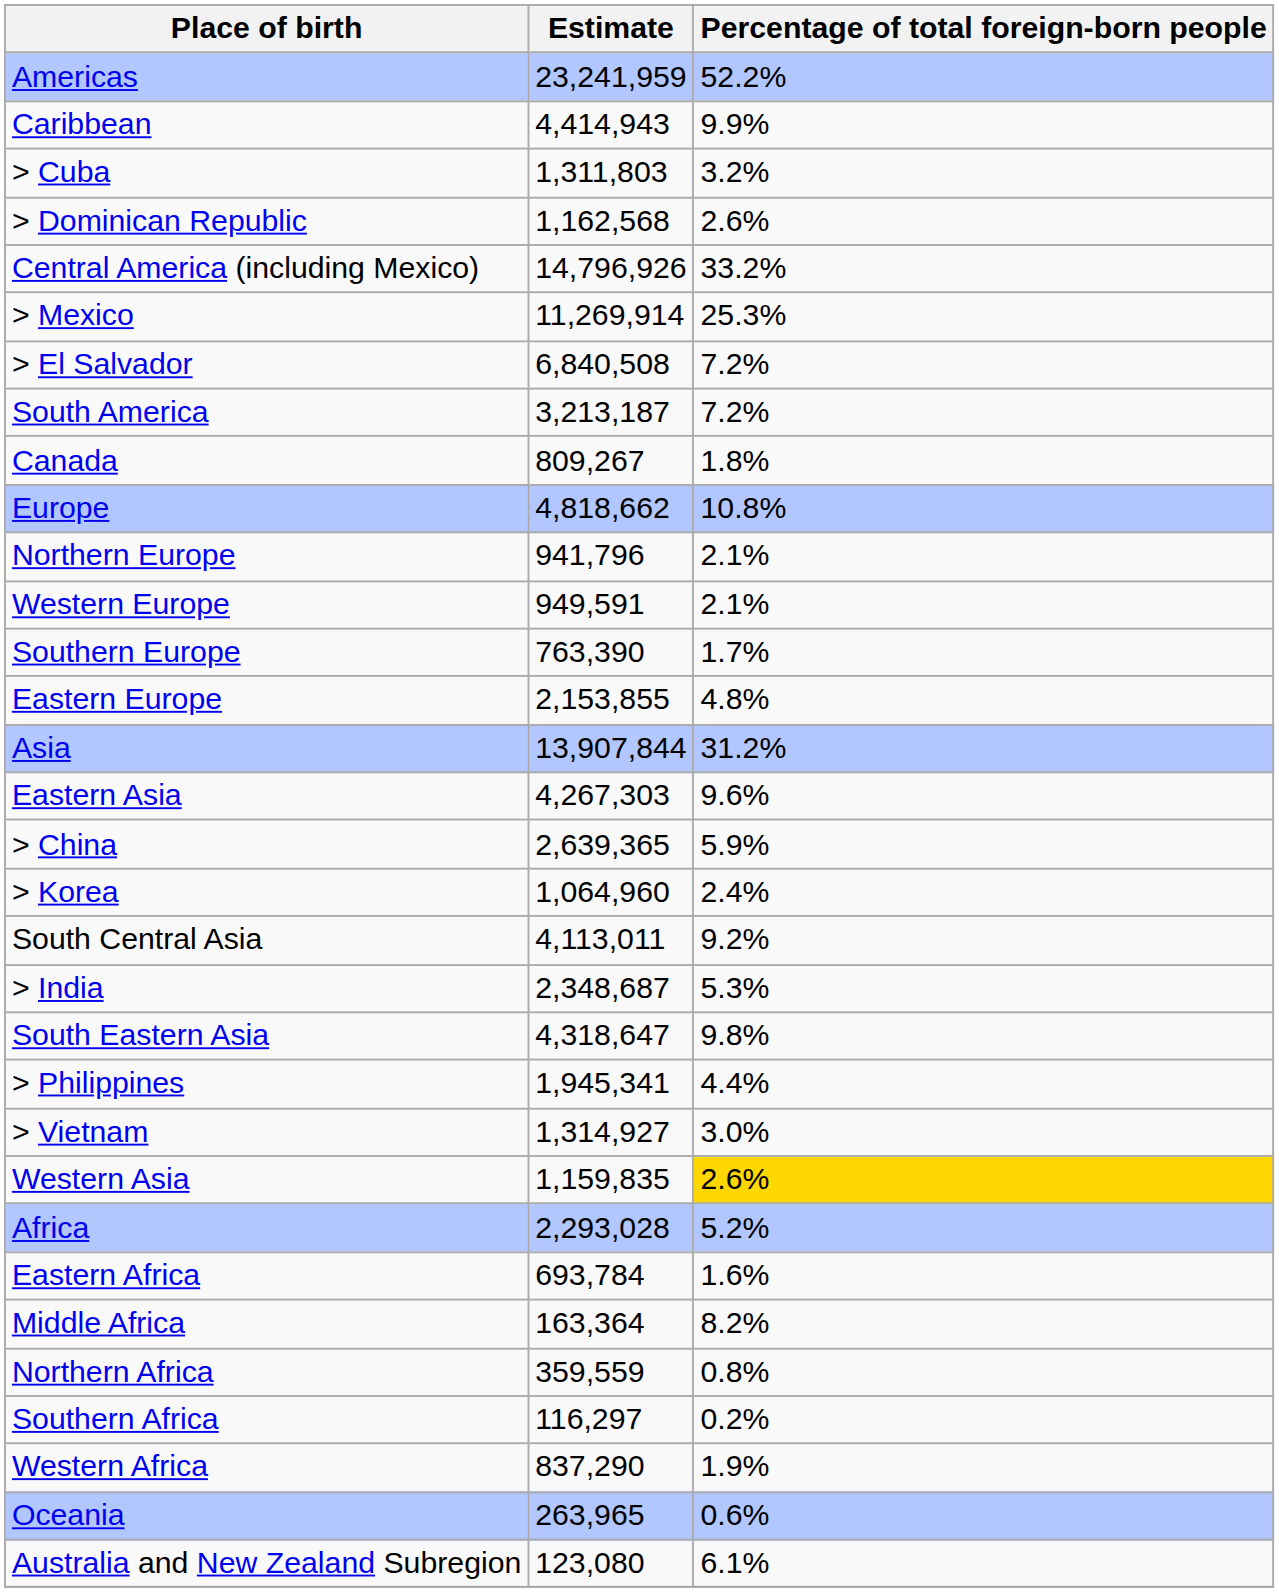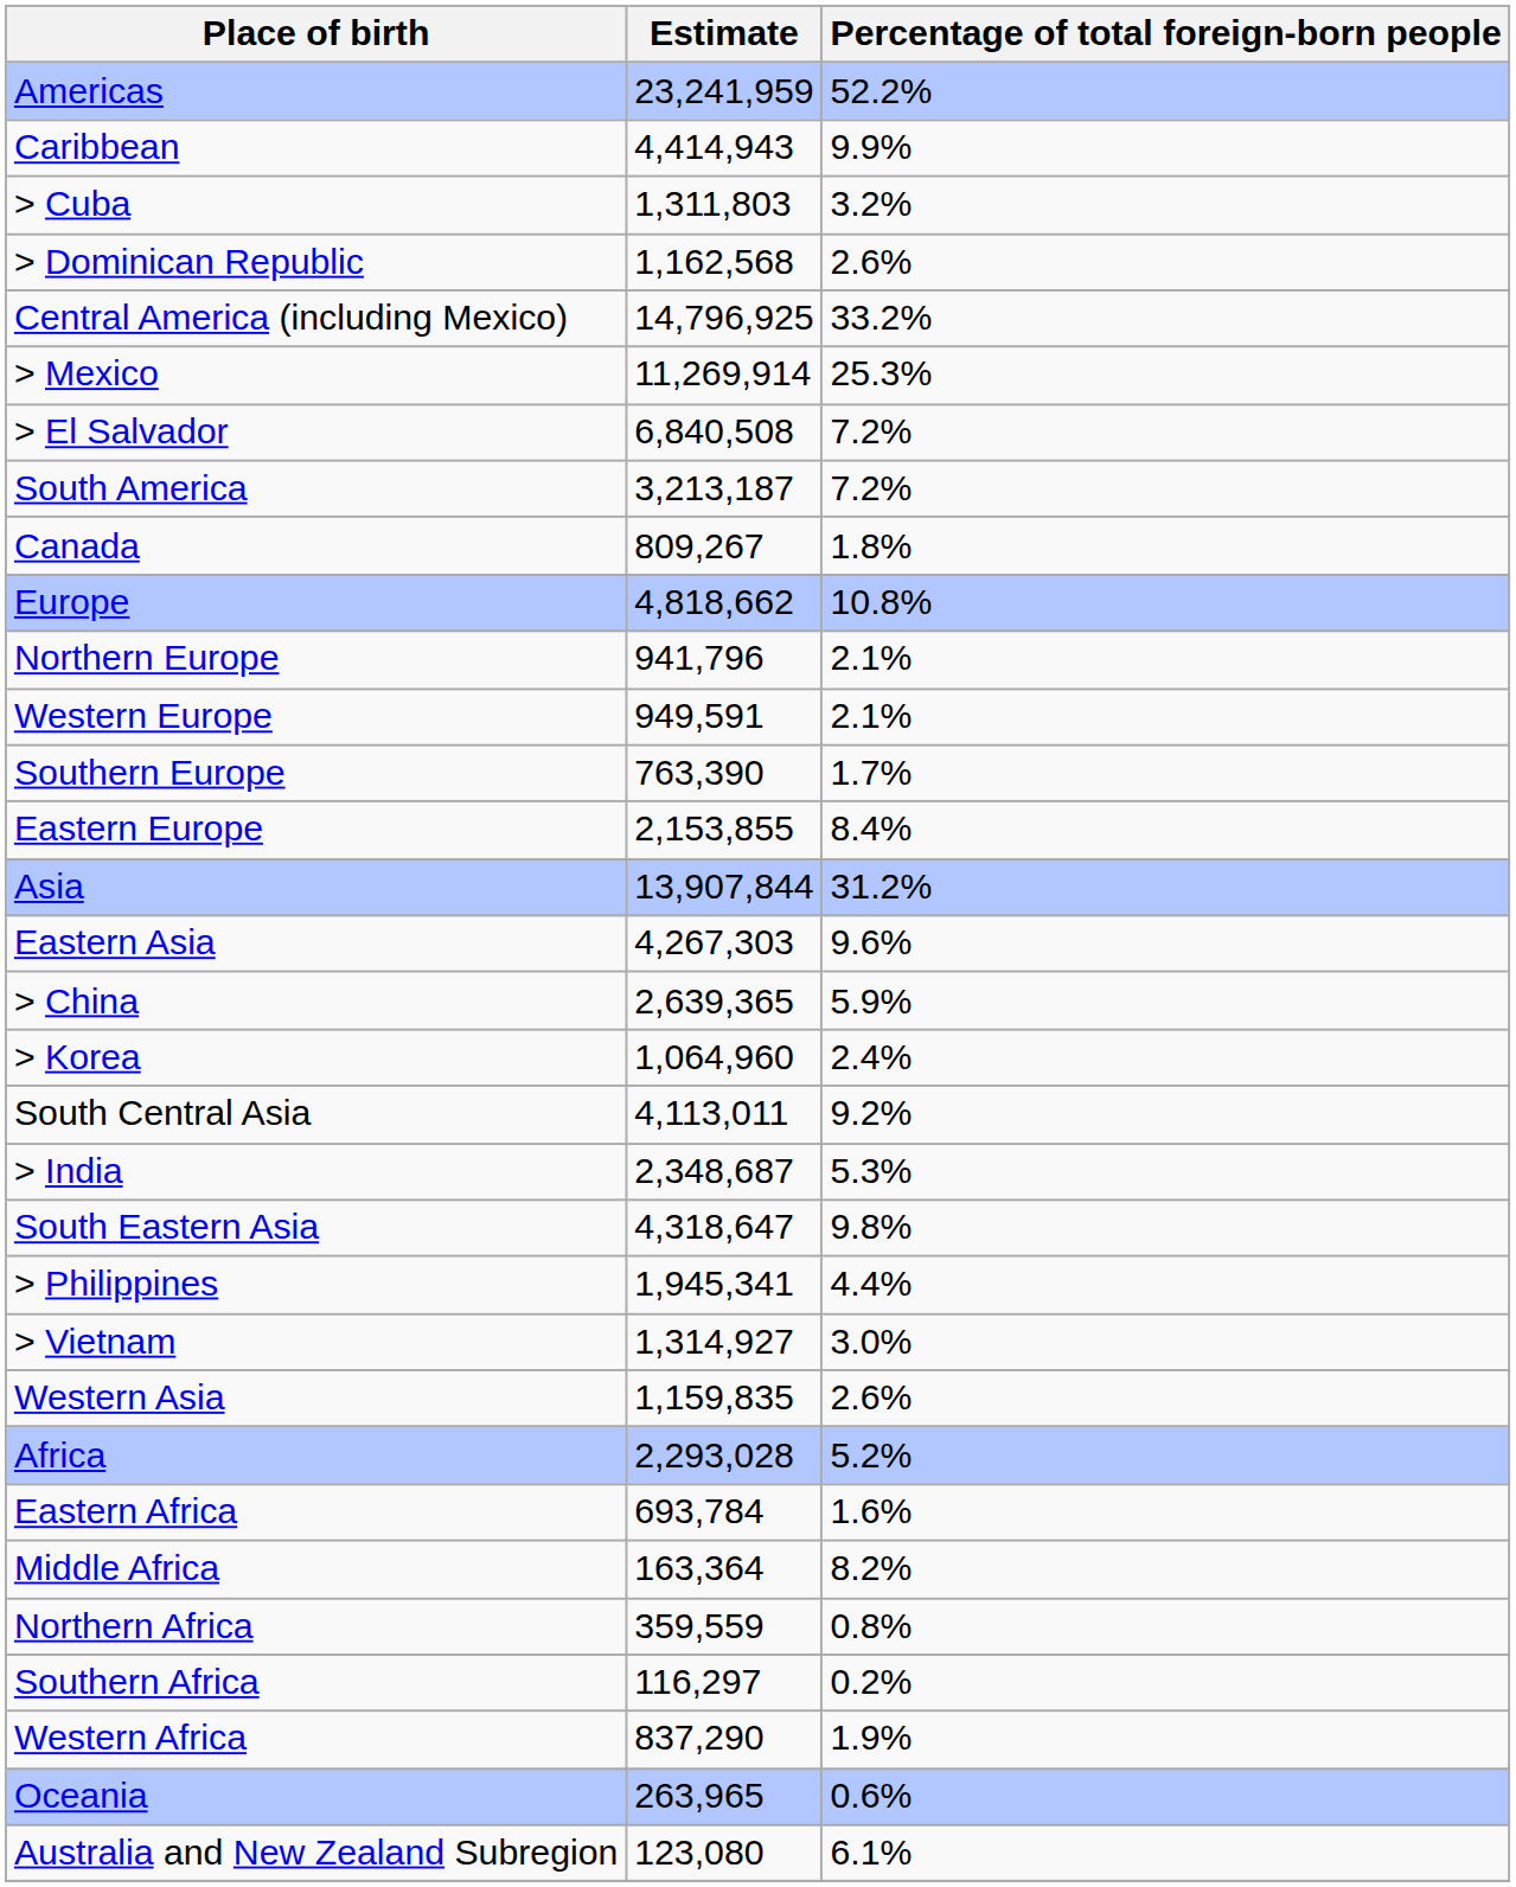 <table class="wikitable sortable">
 <tr>
 <th>Place of birth</th>
 <th>Estimate</th>
 <th>Percentage of total foreign-born people</th>
 </tr>
 <tr style="background-color:#B2C6FF;text-align:left">
 <td><a href='#'>Americas</a></td>
 <td>23,241,959</td>
 <td>52.2%</td>
 </tr>
 <tr>
 <td><a href='#'>Caribbean</a></td>
 <td>4,414,943</td>
 <td>9.9%</td>
 </tr>
 <tr>
 <td>> <a href='#'>Cuba</a></td>
 <td>1,311,803</td>
 <td>3.2%</td>
 </tr>
 <tr>
 <td>> <a href='#'>Dominican Republic</a></td>
 <td>1,162,568</td>
 <td>2.6%</td>
 </tr>
 <tr>
 <td><a href='#'>Central America</a> (including Mexico)</td>
-<td>14,796,926</td>
+<td>14,796,925</td>
 <td>33.2%</td>
 </tr>
 <tr>
 <td>> <a href='#'>Mexico</a></td>
 <td>11,269,914</td>
 <td>25.3%</td>
 </tr>
 <tr>
 <td>> <a href='#'>El Salvador</a></td>
 <td>6,840,508</td>
 <td>7.2%</td>
 </tr>
 <tr>
 <td><a href='#'>South America</a></td>
 <td>3,213,187</td>
 <td>7.2%</td>
 </tr>
 <tr>
 <td><a href='#'>Canada</a></td>
 <td>809,267</td>
 <td>1.8%</td>
 </tr>
 <tr style="background-color:#B2C6FF;text-align:left">
 <td><a href='#'>Europe</a></td>
 <td>4,818,662</td>
 <td>10.8%</td>
 </tr>
 <tr>
 <td><a href='#'>Northern Europe</a></td>
 <td>941,796</td>
 <td>2.1%</td>
 </tr>
 <tr>
 <td><a href='#'>Western Europe</a></td>
 <td>949,591</td>
 <td>2.1%</td>
 </tr>
 <tr>
 <td><a href='#'>Southern Europe</a></td>
 <td>763,390</td>
 <td>1.7%</td>
 </tr>
 <tr>
 <td><a href='#'>Eastern Europe</a></td>
 <td>2,153,855</td>
-<td>4.8%</td>
+<td>8.4%</td>
 </tr>
 <tr style="background-color:#B2C6FF;text-align:left">
 <td><a href='#'>Asia</a></td>
 <td>13,907,844</td>
 <td>31.2%</td>
 </tr>
 <tr>
 <td><a href='#'>Eastern Asia</a></td>
 <td>4,267,303</td>
 <td>9.6%</td>
 </tr>
 <tr>
 <td>> <a href='#'>China</a></td>
 <td>2,639,365</td>
 <td>5.9%</td>
 </tr>
 <tr>
 <td>> <a href='#'>Korea</a></td>
 <td>1,064,960</td>
 <td>2.4%</td>
 </tr>
 <tr>
 <td>South Central Asia</td>
 <td>4,113,011</td>
 <td>9.2%</td>
 </tr>
 <tr>
 <td>> <a href='#'>India</a></td>
 <td>2,348,687</td>
 <td>5.3%</td>
 </tr>
 <tr>
 <td><a href='#'>South Eastern Asia</a></td>
 <td>4,318,647</td>
 <td>9.8%</td>
 </tr>
 <tr>
 <td>> <a href='#'>Philippines</a></td>
 <td>1,945,341</td>
 <td>4.4%</td>
 </tr>
 <tr>
 <td>> <a href='#'>Vietnam</a></td>
 <td>1,314,927</td>
 <td>3.0%</td>
 </tr>
 <tr>
 <td><a href='#'>Western Asia</a></td>
 <td>1,159,835</td>
-<td style="background: gold;">2.6%</td>
+<td>2.6%</td>
 </tr>
 <tr style="background-color:#B2C6FF;text-align:left">
 <td><a href='#'>Africa</a></td>
 <td>2,293,028</td>
 <td>5.2%</td>
 </tr>
 <tr>
 <td><a href='#'>Eastern Africa</a></td>
 <td>693,784</td>
 <td>1.6%</td>
 </tr>
 <tr>
 <td><a href='#'>Middle Africa</a></td>
 <td>163,364</td>
 <td>8.2%</td>
 </tr>
 <tr>
 <td><a href='#'>Northern Africa</a></td>
 <td>359,559</td>
 <td>0.8%</td>
 </tr>
 <tr>
 <td><a href='#'>Southern Africa</a></td>
 <td>116,297</td>
 <td>0.2%</td>
 </tr>
 <tr>
 <td><a href='#'>Western Africa</a></td>
 <td>837,290</td>
 <td>1.9%</td>
 </tr>
 <tr style="background-color:#B2C6FF;text-align:left">
 <td><a href='#'>Oceania</a></td>
 <td>263,965</td>
 <td>0.6%</td>
 </tr>
 <tr>
 <td><a href='#'>Australia</a> and <a href='#'>New Zealand</a> Subregion</td>
 <td>123,080</td>
 <td>6.1%</td>
 </tr>
 <tr>
 </tr>
 </table>
